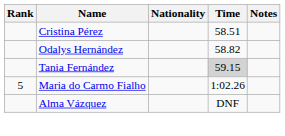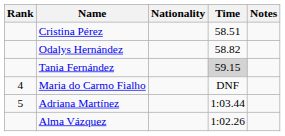 <table class="wikitable sortable" style="text-align:center">
 <tr>
 <th>Rank</th>
 <th>Name</th>
 <th>Nationality</th>
 <th>Time</th>
 <th>Notes</th>
 </tr>
 <tr>
 <td align=center></td>
 <td align=left><a href='#'>Cristina Pérez</a></td>
 <td align=left></td>
 <td>58.51</td>
 <td></td>
 </tr>
 <tr>
 <td align=center></td>
 <td align=left><a href='#'>Odalys Hernández</a></td>
 <td align=left></td>
 <td>58.82</td>
 <td></td>
 </tr>
 <tr>
 <td align=center></td>
 <td align=left><a href='#'>Tania Fernández</a></td>
 <td align=left></td>
 <td style="background: lightgrey;">59.15</td>
 <td></td>
 </tr>
 <tr>
-<td align=center>5</td>
+<td align=center>4</td>
 <td align=left><a href='#'>Maria do Carmo Fialho</a></td>
 <td align=left></td>
-<td>1:02.26</td>
+<td>DNF</td>
+<td></td>
+</tr>
+<tr>
+<td align=center>5</td>
+<td align=left><a href='#'>Adriana Martínez</a></td>
+<td align=left></td>
+<td>1:03.44</td>
 <td></td>
 </tr>
 <tr>
 <td align=center></td>
 <td align=left><a href='#'>Alma Vázquez</a></td>
 <td align=left></td>
-<td>DNF</td>
+<td>1:02.26</td>
 <td></td>
 </tr>
 </table>
